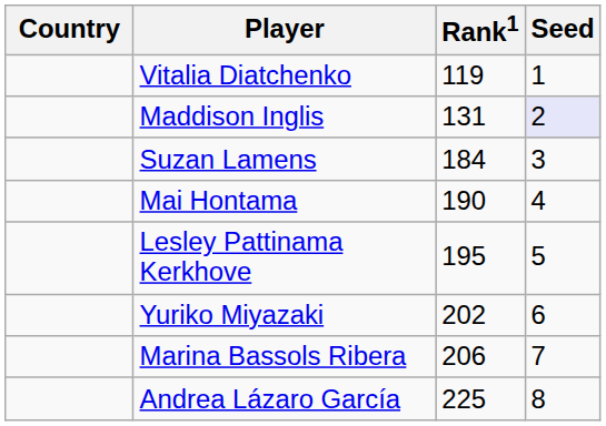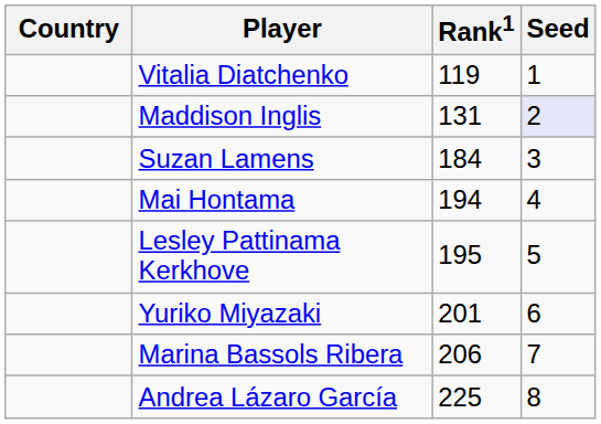 <table class="sortable wikitable">
 <tr>
 <th width="70">Country</th>
 <th width="175">Player</th>
 <th>Rank<sup>1</sup></th>
 <th>Seed</th>
 </tr>
 <tr>
 <td></td>
 <td><a href='#'>Vitalia Diatchenko</a></td>
 <td>119</td>
 <td>1</td>
 </tr>
 <tr>
 <td></td>
 <td><a href='#'>Maddison Inglis</a></td>
 <td>131</td>
 <td style="background: lavender;">2</td>
 </tr>
 <tr>
 <td></td>
 <td><a href='#'>Suzan Lamens</a></td>
 <td>184</td>
 <td>3</td>
 </tr>
 <tr>
 <td></td>
 <td><a href='#'>Mai Hontama</a></td>
-<td>190</td>
+<td>194</td>
 <td>4</td>
 </tr>
 <tr>
 <td></td>
 <td><a href='#'>Lesley Pattinama Kerkhove</a></td>
 <td>195</td>
 <td>5</td>
 </tr>
 <tr>
 <td></td>
 <td><a href='#'>Yuriko Miyazaki</a></td>
-<td>202</td>
+<td>201</td>
 <td>6</td>
 </tr>
 <tr>
 <td></td>
 <td><a href='#'>Marina Bassols Ribera</a></td>
 <td>206</td>
 <td>7</td>
 </tr>
 <tr>
 <td></td>
 <td><a href='#'>Andrea Lázaro García</a></td>
 <td>225</td>
 <td>8</td>
 </tr>
 </table>
